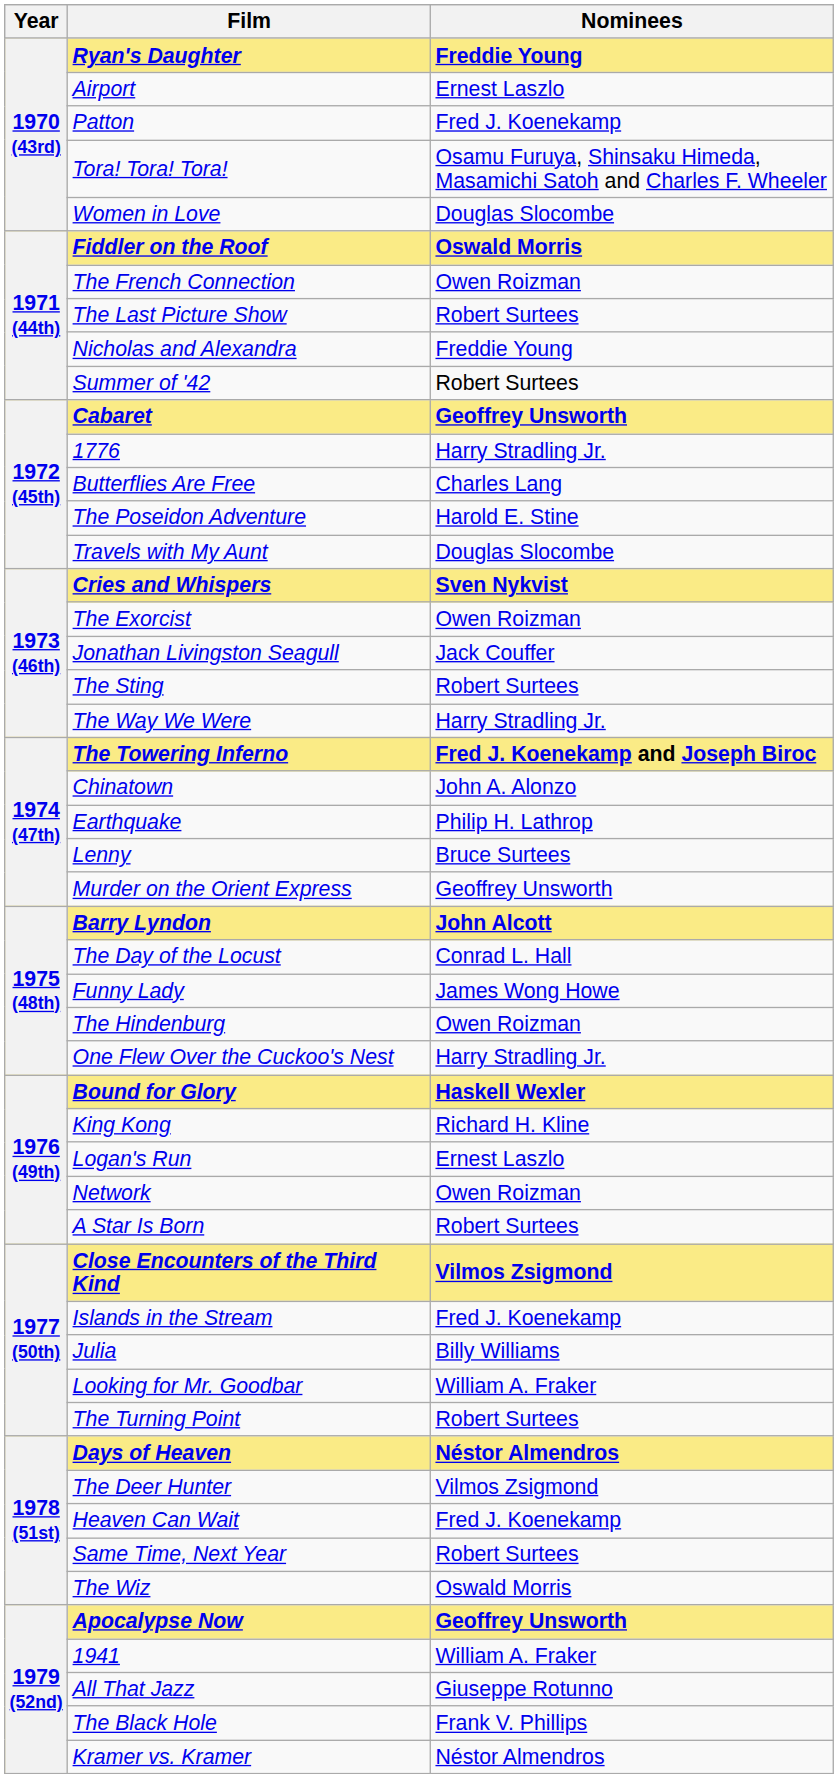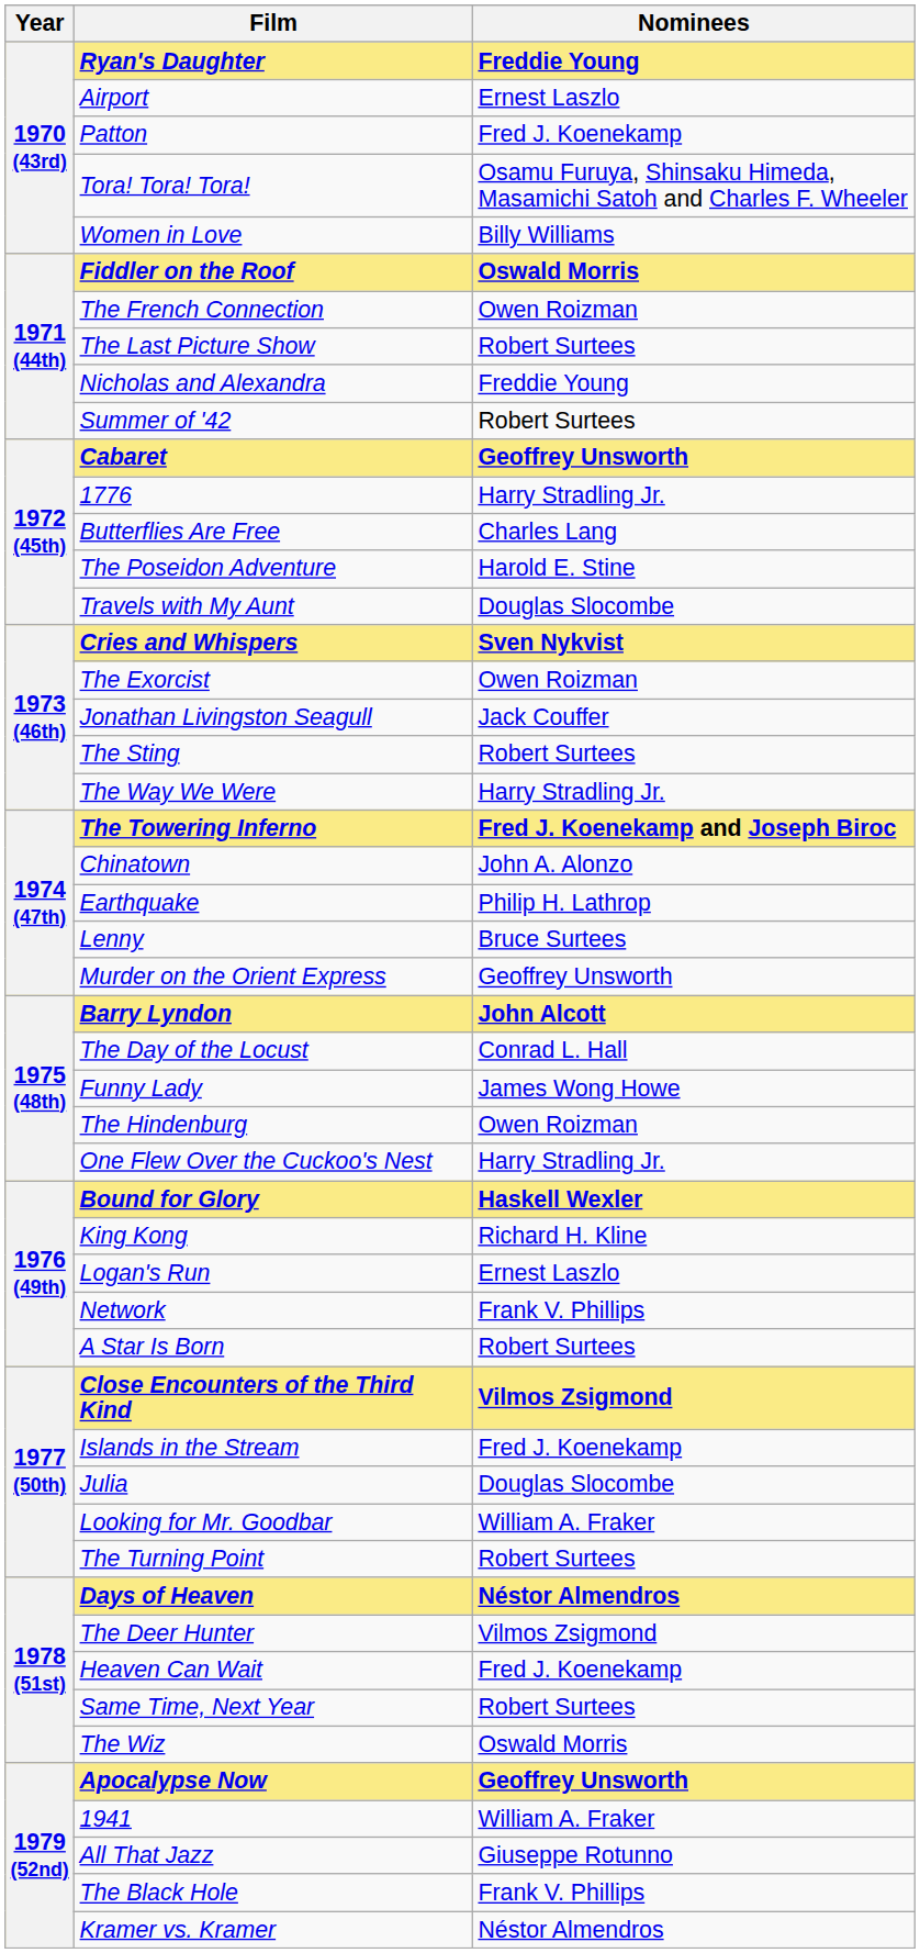 <table class="wikitable" style="width:100%">
 <tr style="background:#bebebe;">
 <th style="width:5%;">Year</th>
 <th style="width:45%;">Film</th>
 <th style="width:50%;">Nominees</th>
 </tr>
 <tr style="background:#FAEB86">
 <th rowspan="5"><a href='#'>1970</a><br><small><a href='#'>(43rd)</a></small></th>
 <td><strong><em><a href='#'>Ryan's Daughter</a></em></strong></td>
 <td><strong><a href='#'>Freddie Young</a></strong></td>
 </tr>
 <tr>
 <td><em><a href='#'>Airport</a></em></td>
 <td><a href='#'>Ernest Laszlo</a></td>
 </tr>
 <tr>
 <td><em><a href='#'>Patton</a></em></td>
 <td><a href='#'>Fred J. Koenekamp</a></td>
 </tr>
 <tr>
 <td><em><a href='#'>Tora! Tora! Tora!</a></em></td>
 <td><a href='#'>Osamu Furuya</a>, <a href='#'>Shinsaku Himeda</a>, <a href='#'>Masamichi Satoh</a> and <a href='#'>Charles F. Wheeler</a></td>
 </tr>
 <tr>
 <td><em><a href='#'>Women in Love</a></em></td>
-<td><a href='#'>Douglas Slocombe</a></td>
+<td><a href='#'>Billy Williams</a></td>
 </tr>
 <tr style="background:#FAEB86">
 <th rowspan="5"><a href='#'>1971</a><br><small><a href='#'>(44th)</a></small></th>
 <td><strong><em><a href='#'>Fiddler on the Roof</a></em></strong></td>
 <td><strong><a href='#'>Oswald Morris</a></strong></td>
 </tr>
 <tr>
 <td><em><a href='#'>The French Connection</a></em></td>
 <td><a href='#'>Owen Roizman</a></td>
 </tr>
 <tr>
 <td><em><a href='#'>The Last Picture Show</a></em></td>
 <td><a href='#'>Robert Surtees</a></td>
 </tr>
 <tr>
 <td><em><a href='#'>Nicholas and Alexandra</a></em></td>
 <td><a href='#'>Freddie Young</a></td>
 </tr>
 <tr>
 <td><em><a href='#'>Summer of '42</a></em></td>
 <td>Robert Surtees</td>
 </tr>
 <tr style="background:#FAEB86">
 <th rowspan="5"><a href='#'>1972</a><br><small><a href='#'>(45th)</a></small></th>
 <td><strong><em><a href='#'>Cabaret</a></em></strong></td>
 <td><strong><a href='#'>Geoffrey Unsworth</a></strong></td>
 </tr>
 <tr>
 <td><em><a href='#'>1776</a></em></td>
 <td><a href='#'>Harry Stradling Jr.</a></td>
 </tr>
 <tr>
 <td><em><a href='#'>Butterflies Are Free</a></em></td>
 <td><a href='#'>Charles Lang</a></td>
 </tr>
 <tr>
 <td><em><a href='#'>The Poseidon Adventure</a></em></td>
 <td><a href='#'>Harold E. Stine</a></td>
 </tr>
 <tr>
 <td><em><a href='#'>Travels with My Aunt</a></em></td>
 <td><a href='#'>Douglas Slocombe</a></td>
 </tr>
 <tr style="background:#FAEB86">
 <th rowspan="5"><a href='#'>1973</a><br><small><a href='#'>(46th)</a></small></th>
 <td><strong><em><a href='#'>Cries and Whispers</a></em></strong></td>
 <td><strong><a href='#'>Sven Nykvist</a></strong></td>
 </tr>
 <tr>
 <td><em><a href='#'>The Exorcist</a></em></td>
 <td><a href='#'>Owen Roizman</a></td>
 </tr>
 <tr>
 <td><em><a href='#'>Jonathan Livingston Seagull</a></em></td>
 <td><a href='#'>Jack Couffer</a></td>
 </tr>
 <tr>
 <td><em><a href='#'>The Sting</a></em></td>
 <td><a href='#'>Robert Surtees</a></td>
 </tr>
 <tr>
 <td><em><a href='#'>The Way We Were</a></em></td>
 <td><a href='#'>Harry Stradling Jr.</a></td>
 </tr>
 <tr style="background:#FAEB86">
 <th rowspan="5"><a href='#'>1974</a><br><small><a href='#'>(47th)</a></small></th>
 <td><strong><em><a href='#'>The Towering Inferno</a></em></strong></td>
 <td><strong><a href='#'>Fred J. Koenekamp</a> and <a href='#'>Joseph Biroc</a></strong></td>
 </tr>
 <tr>
 <td><em><a href='#'>Chinatown</a></em></td>
 <td><a href='#'>John A. Alonzo</a></td>
 </tr>
 <tr>
 <td><em><a href='#'>Earthquake</a></em></td>
 <td><a href='#'>Philip H. Lathrop</a></td>
 </tr>
 <tr>
 <td><em><a href='#'>Lenny</a></em></td>
 <td><a href='#'>Bruce Surtees</a></td>
 </tr>
 <tr>
 <td><em><a href='#'>Murder on the Orient Express</a></em></td>
 <td><a href='#'>Geoffrey Unsworth</a></td>
 </tr>
 <tr style="background:#FAEB86">
 <th rowspan="5"><a href='#'>1975</a><br><small><a href='#'>(48th)</a></small></th>
 <td><strong><em><a href='#'>Barry Lyndon</a></em></strong></td>
 <td><strong><a href='#'>John Alcott</a></strong></td>
 </tr>
 <tr>
 <td><em><a href='#'>The Day of the Locust</a></em></td>
 <td><a href='#'>Conrad L. Hall</a></td>
 </tr>
 <tr>
 <td><em><a href='#'>Funny Lady</a></em></td>
 <td><a href='#'>James Wong Howe</a></td>
 </tr>
 <tr>
 <td><em><a href='#'>The Hindenburg</a></em></td>
 <td><a href='#'>Owen Roizman</a></td>
 </tr>
 <tr>
 <td><em><a href='#'>One Flew Over the Cuckoo's Nest</a></em></td>
 <td><a href='#'>Harry Stradling Jr.</a></td>
 </tr>
 <tr style="background:#FAEB86">
 <th rowspan="5"><a href='#'>1976</a><br><small><a href='#'>(49th)</a></small></th>
 <td><strong><em><a href='#'>Bound for Glory</a></em></strong></td>
 <td><strong><a href='#'>Haskell Wexler</a></strong></td>
 </tr>
 <tr>
 <td><em><a href='#'>King Kong</a></em></td>
 <td><a href='#'>Richard H. Kline</a></td>
 </tr>
 <tr>
 <td><em><a href='#'>Logan's Run</a></em></td>
 <td><a href='#'>Ernest Laszlo</a></td>
 </tr>
 <tr>
 <td><em><a href='#'>Network</a></em></td>
-<td><a href='#'>Owen Roizman</a></td>
+<td><a href='#'>Frank V. Phillips</a></td>
 </tr>
 <tr>
 <td><em><a href='#'>A Star Is Born</a></em></td>
 <td><a href='#'>Robert Surtees</a></td>
 </tr>
 <tr style="background:#FAEB86">
 <th rowspan="5"><a href='#'>1977</a><br><small><a href='#'>(50th)</a></small></th>
 <td><strong><em><a href='#'>Close Encounters of the Third Kind</a></em></strong></td>
 <td><strong><a href='#'>Vilmos Zsigmond</a></strong></td>
 </tr>
 <tr>
 <td><em><a href='#'>Islands in the Stream</a></em></td>
 <td><a href='#'>Fred J. Koenekamp</a></td>
 </tr>
 <tr>
 <td><em><a href='#'>Julia</a></em></td>
-<td><a href='#'>Billy Williams</a></td>
+<td><a href='#'>Douglas Slocombe</a></td>
 </tr>
 <tr>
 <td><em><a href='#'>Looking for Mr. Goodbar</a></em></td>
 <td><a href='#'>William A. Fraker</a></td>
 </tr>
 <tr>
 <td><em><a href='#'>The Turning Point</a></em></td>
 <td><a href='#'>Robert Surtees</a></td>
 </tr>
 <tr style="background:#FAEB86">
 <th rowspan="5"><a href='#'>1978</a><br><small><a href='#'>(51st)</a></small></th>
 <td><strong><em><a href='#'>Days of Heaven</a></em></strong></td>
 <td><strong><a href='#'>Néstor Almendros</a></strong></td>
 </tr>
 <tr>
 <td><em><a href='#'>The Deer Hunter</a></em></td>
 <td><a href='#'>Vilmos Zsigmond</a></td>
 </tr>
 <tr>
 <td><em><a href='#'>Heaven Can Wait</a></em></td>
 <td><a href='#'>Fred J. Koenekamp</a></td>
 </tr>
 <tr>
 <td><em><a href='#'>Same Time, Next Year</a></em></td>
 <td><a href='#'>Robert Surtees</a></td>
 </tr>
 <tr>
 <td><em><a href='#'>The Wiz</a></em></td>
 <td><a href='#'>Oswald Morris</a></td>
 </tr>
 <tr style="background:#FAEB86">
 <th rowspan="5"><a href='#'>1979</a><br><small><a href='#'>(52nd)</a></small></th>
 <td><strong><em><a href='#'>Apocalypse Now</a></em></strong></td>
 <td><strong><a href='#'>Geoffrey Unsworth</a></strong></td>
 </tr>
 <tr>
 <td><em><a href='#'>1941</a></em></td>
 <td><a href='#'>William A. Fraker</a></td>
 </tr>
 <tr>
 <td><em><a href='#'>All That Jazz</a></em></td>
 <td><a href='#'>Giuseppe Rotunno</a></td>
 </tr>
 <tr>
 <td><em><a href='#'>The Black Hole</a></em></td>
 <td><a href='#'>Frank V. Phillips</a></td>
 </tr>
 <tr>
 <td><em><a href='#'>Kramer vs. Kramer</a></em></td>
 <td><a href='#'>Néstor Almendros</a></td>
 </tr>
 </table>
